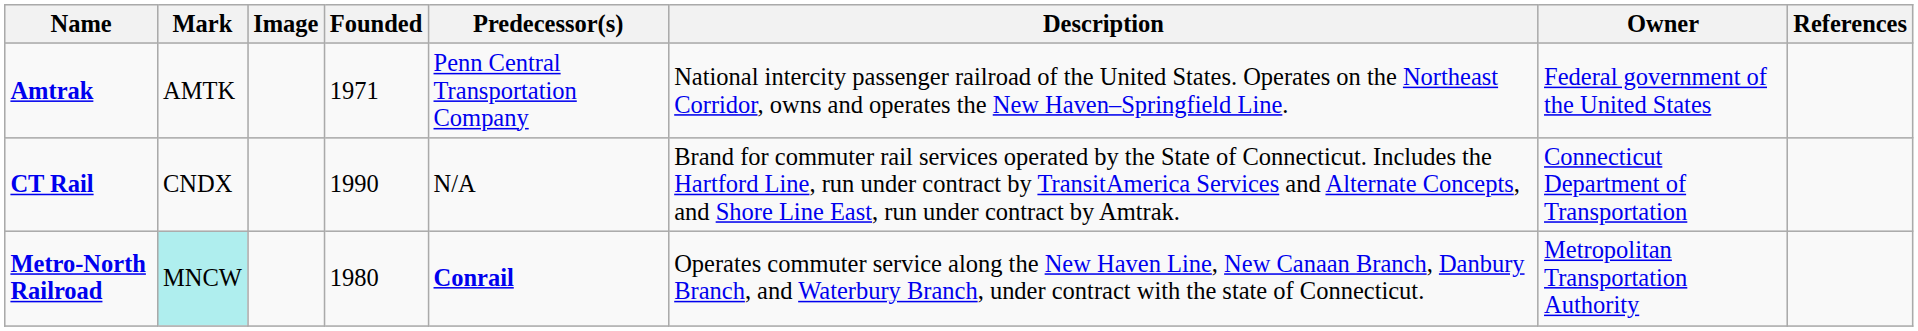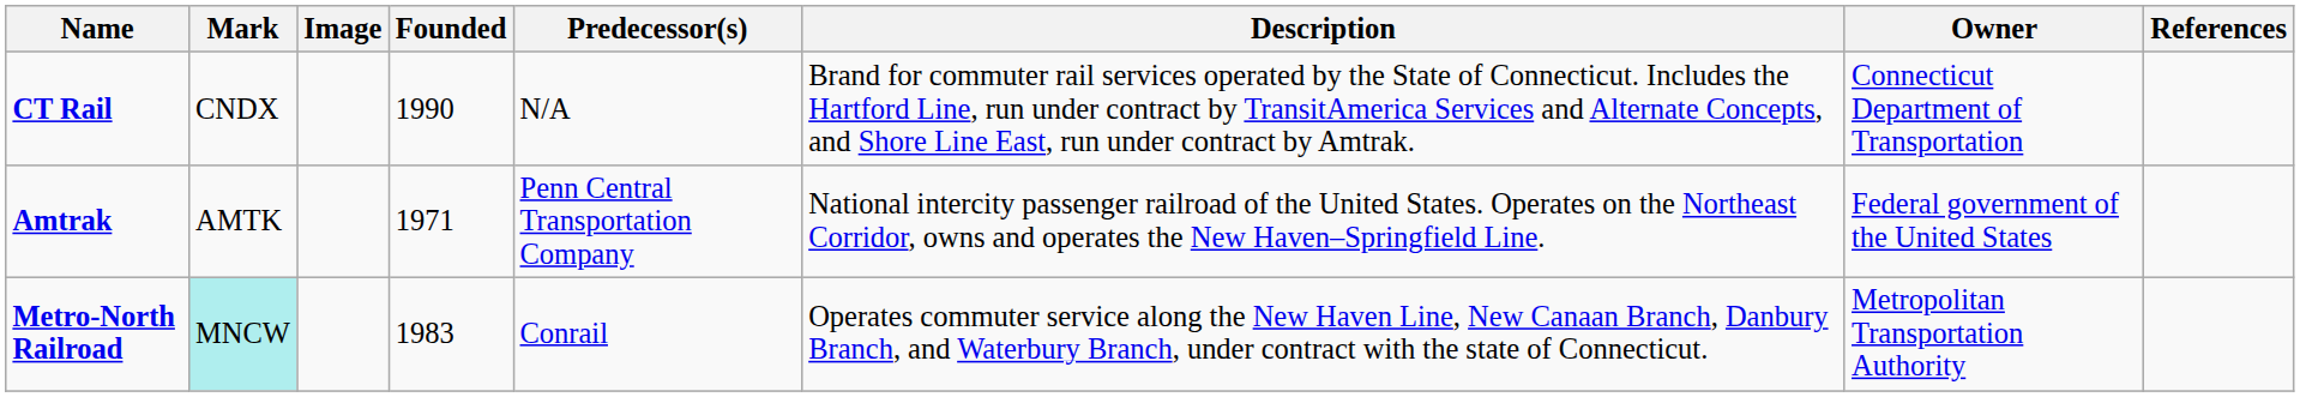 <table class="wikitable">
 <tr>
 <th>Name</th>
 <th>Mark</th>
 <th>Image</th>
 <th>Founded</th>
 <th>Predecessor(s)</th>
 <th>Description</th>
 <th>Owner</th>
 <th>References</th>
 </tr>
 <tr>
+<td><strong><a href='#'>CT Rail</a></strong></td>
+<td>CNDX</td>
+<td></td>
+<td>1990</td>
+<td>N/A</td>
+<td>Brand for commuter rail services operated by the State of Connecticut. Includes the <a href='#'>Hartford Line</a>, run under contract by <a href='#'>TransitAmerica Services</a> and <a href='#'>Alternate Concepts</a>, and <a href='#'>Shore Line East</a>, run under contract by Amtrak.</td>
+<td><a href='#'>Connecticut Department of Transportation</a></td>
+<td></td>
+</tr>
+<tr>
 <td><strong><a href='#'>Amtrak</a></strong></td>
 <td>AMTK</td>
 <td></td>
 <td>1971</td>
 <td><a href='#'>Penn Central Transportation Company</a></td>
 <td>National intercity passenger railroad of the United States. Operates on the <a href='#'>Northeast Corridor</a>, owns and operates the <a href='#'>New Haven–Springfield Line</a>.</td>
 <td><a href='#'>Federal government of the United States</a></td>
 <td></td>
 </tr>
 <tr>
-<td><strong><a href='#'>CT Rail</a></strong></td>
-<td>CNDX</td>
-<td></td>
-<td>1990</td>
-<td>N/A</td>
-<td>Brand for commuter rail services operated by the State of Connecticut. Includes the <a href='#'>Hartford Line</a>, run under contract by <a href='#'>TransitAmerica Services</a> and <a href='#'>Alternate Concepts</a>, and <a href='#'>Shore Line East</a>, run under contract by Amtrak.</td>
-<td><a href='#'>Connecticut Department of Transportation</a></td>
-<td></td>
-</tr>
-<tr>
 <td><strong><a href='#'>Metro-North Railroad</a></strong></td>
 <td style="background: paleturquoise;">MNCW</td>
 <td></td>
-<td>1980</td>
-<td><strong><a href='#'>Conrail</a></strong></td>
+<td>1983</td>
+<td><a href='#'>Conrail</a></td>
 <td>Operates commuter service along the <a href='#'>New Haven Line</a>, <a href='#'>New Canaan Branch</a>, <a href='#'>Danbury Branch</a>, and <a href='#'>Waterbury Branch</a>, under contract with the state of Connecticut.</td>
 <td><a href='#'>Metropolitan Transportation Authority</a></td>
 <td></td>
 </tr>
 </table>
